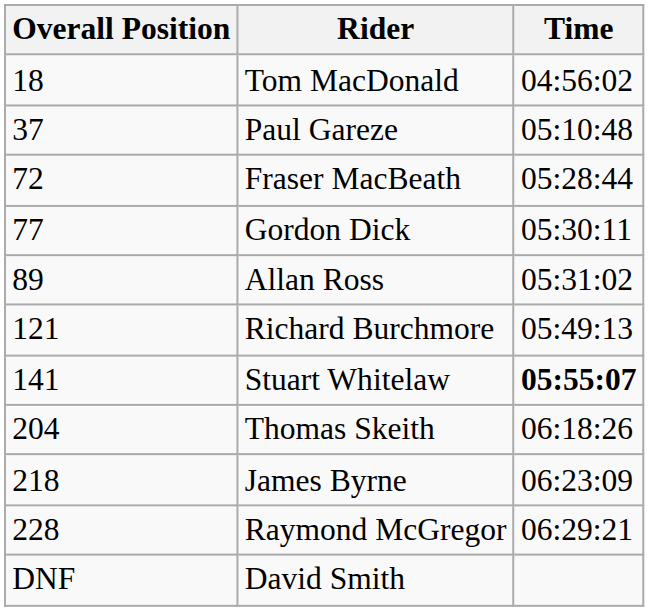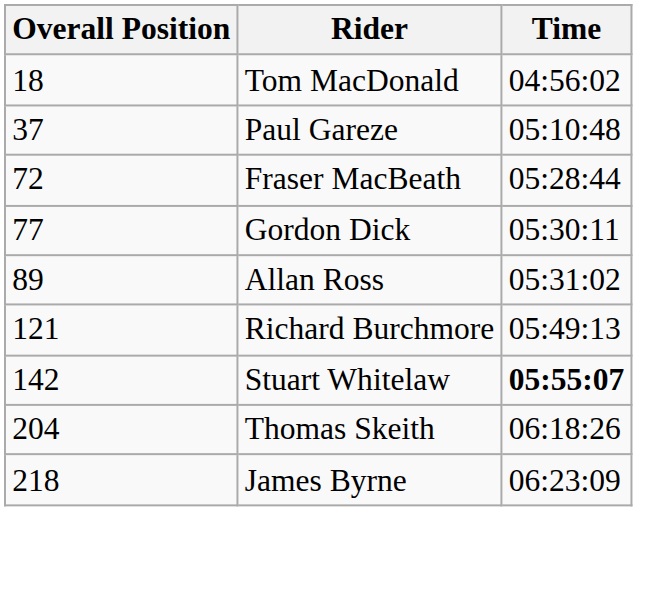 <table class="wikitable">
 <tr>
 <th>Overall Position</th>
 <th>Rider</th>
 <th>Time</th>
 </tr>
 <tr>
 <td>18</td>
 <td>Tom MacDonald</td>
 <td>04:56:02</td>
 </tr>
 <tr>
 <td>37</td>
 <td>Paul Gareze</td>
 <td>05:10:48</td>
 </tr>
 <tr>
 <td>72</td>
 <td>Fraser MacBeath</td>
 <td>05:28:44</td>
 </tr>
 <tr>
 <td>77</td>
 <td>Gordon Dick</td>
 <td>05:30:11</td>
 </tr>
 <tr>
 <td>89</td>
 <td>Allan Ross</td>
 <td>05:31:02</td>
 </tr>
 <tr>
 <td>121</td>
 <td>Richard Burchmore</td>
 <td>05:49:13</td>
 </tr>
 <tr>
-<td>141</td>
+<td>142</td>
 <td>Stuart Whitelaw</td>
 <td><strong>05:55:07</strong></td>
 </tr>
 <tr>
 <td>204</td>
 <td>Thomas Skeith</td>
 <td>06:18:26</td>
 </tr>
 <tr>
 <td>218</td>
 <td>James Byrne</td>
 <td>06:23:09</td>
 </tr>
-<tr>
-<td>228</td>
-<td>Raymond McGregor</td>
-<td>06:29:21</td>
-</tr>
-<tr>
-<td>DNF</td>
-<td>David Smith</td>
-<td></td>
-</tr>
 </table>
